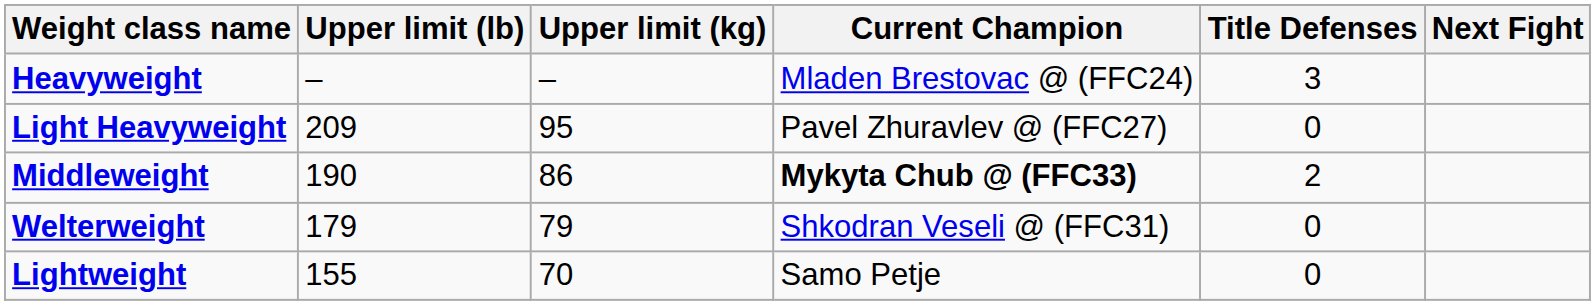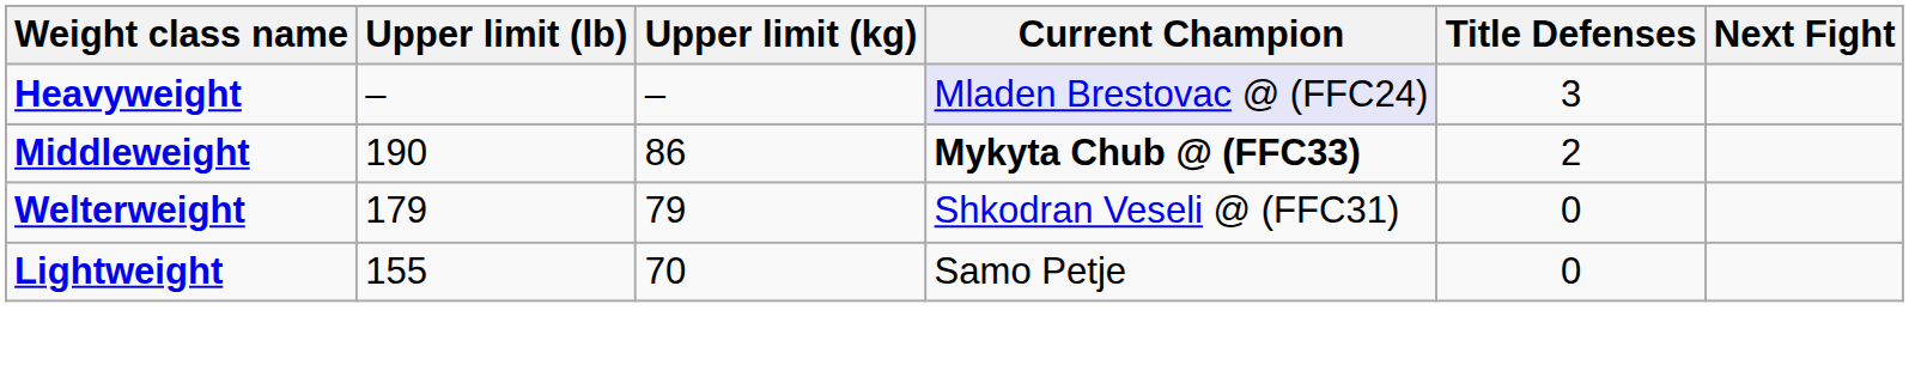 <table class="wikitable">
 <tr>
 <th>Weight class name</th>
 <th>Upper limit (lb)</th>
 <th>Upper limit (kg)</th>
 <th>Current Champion</th>
 <th>Title Defenses</th>
 <th>Next Fight</th>
 </tr>
 <tr>
 <td><strong><a href='#'>Heavyweight</a></strong></td>
 <td>–</td>
 <td>–</td>
-<td><a href='#'>Mladen Brestovac</a> @ (FFC24)</td>
+<td style="background: lavender;"><a href='#'>Mladen Brestovac</a> @ (FFC24)</td>
 <td align="center">3</td>
-<td></td>
-</tr>
-<tr>
-<td><strong><a href='#'>Light Heavyweight</a></strong></td>
-<td>209</td>
-<td>95</td>
-<td>Pavel Zhuravlev @ (FFC27)</td>
-<td align="center">0</td>
 <td></td>
 </tr>
 <tr>
 <td><strong><a href='#'>Middleweight</a></strong></td>
 <td>190</td>
 <td>86</td>
 <td><strong>Mykyta Chub @ (FFC33)</strong></td>
 <td align="center">2</td>
 <td></td>
 </tr>
 <tr>
 <td><strong><a href='#'>Welterweight</a></strong></td>
 <td>179</td>
 <td>79</td>
 <td><a href='#'>Shkodran Veseli</a>  @ (FFC31)</td>
 <td align="center">0</td>
 <td></td>
 </tr>
 <tr>
 <td><strong><a href='#'>Lightweight</a></strong></td>
 <td>155</td>
 <td>70</td>
 <td>Samo Petje</td>
 <td align="center">0</td>
 <td></td>
 </tr>
 </table>
